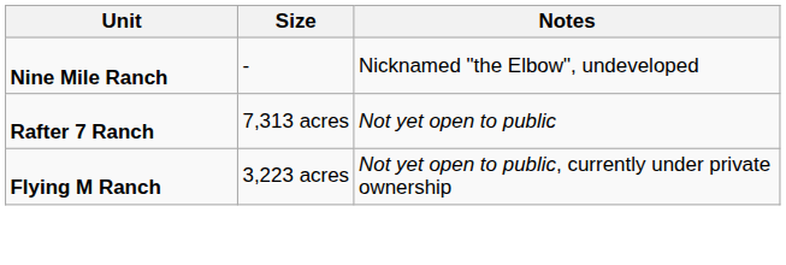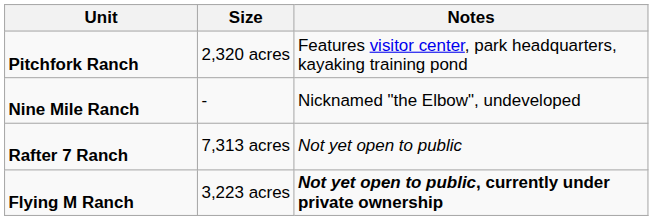 <table class="wikitable">
 <tr>
 <th>Unit</th>
 <th width=15%>Size</th>
 <th width=55%>Notes</th>
+</tr>
+<tr>
+<td rowspan=1><br><strong>Pitchfork Ranch</strong></td>
+<td>2,320 acres</td>
+<td>Features <a href='#'>visitor center</a>, park headquarters, kayaking training pond</td>
 </tr>
 <tr>
 <td rowspan=1><br><strong>Nine Mile Ranch</strong></td>
 <td>-</td>
 <td>Nicknamed "the Elbow", undeveloped</td>
 </tr>
 <tr>
 <td rowspan=1><br><strong>Rafter 7 Ranch</strong></td>
 <td>7,313 acres</td>
 <td><em>Not yet open to public</em></td>
 </tr>
 <tr>
 <td rowspan=1><br><strong>Flying M Ranch</strong></td>
 <td>3,223 acres</td>
-<td><em>Not yet open to public</em>, currently under private ownership</td>
+<td><strong><em>Not yet open to public</em>, currently under private ownership</strong></td>
 </tr>
 </table>
